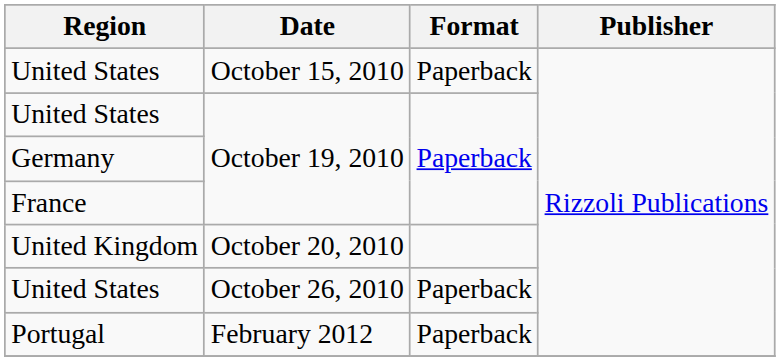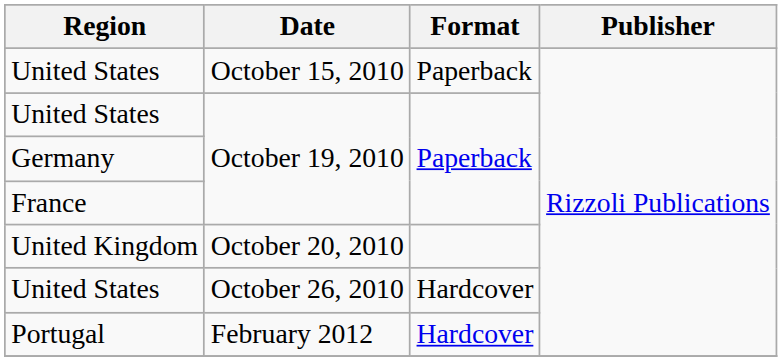 <table class=wikitable>
 <tr>
 <th>Region</th>
 <th>Date</th>
 <th>Format</th>
 <th>Publisher</th>
 </tr>
 <tr>
 <td>United States</td>
 <td>October 15, 2010</td>
 <td>Paperback</td>
 <td rowspan="7"><a href='#'>Rizzoli Publications</a></td>
 </tr>
 <tr>
 <td>United States</td>
 <td rowspan="3">October 19, 2010</td>
 <td rowspan="3"><a href='#'>Paperback</a></td>
 </tr>
 <tr>
 <td>Germany</td>
 </tr>
 <tr>
 <td>France</td>
 </tr>
 <tr>
 <td>United Kingdom</td>
 <td>October 20, 2010</td>
 <td></td>
 </tr>
 <tr>
 <td>United States</td>
 <td>October 26, 2010</td>
-<td>Paperback</td>
+<td>Hardcover</td>
 </tr>
 <tr>
 <td>Portugal</td>
 <td>February 2012</td>
-<td>Paperback</td>
+<td><a href='#'>Hardcover</a></td>
 </tr>
 <tr>
 </tr>
 </table>
